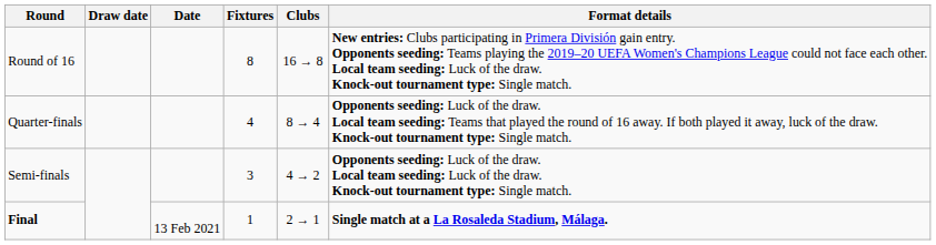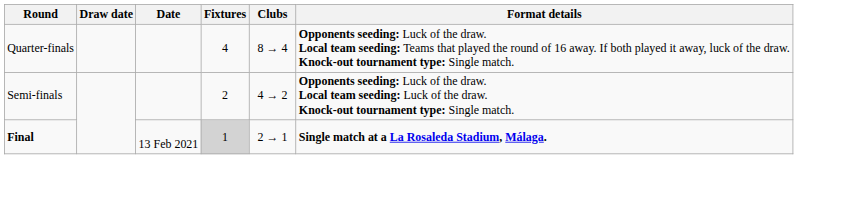 <table class="wikitable" style="font-size:90%">
 <tr>
 <th>Round</th>
 <th>Draw date</th>
 <th>Date</th>
 <th>Fixtures</th>
 <th width=50>Clubs</th>
 <th>Format details</th>
-</tr>
-<tr>
-<td>Round of 16</td>
-<td style="text-align:left;"></td>
-<td style="text-align:left;"></td>
-<td style="text-align:center;">8</td>
-<td style="text-align:center;">16 → 8</td>
-<td><strong>New entries:</strong> Clubs participating in <a href='#'>Primera División</a> gain entry.<br><strong>Opponents seeding:</strong> Teams playing the <a href='#'>2019–20 UEFA Women's Champions League</a> could not face each other.<br><strong>Local team seeding:</strong> Luck of the draw.<br><strong>Knock-out tournament type:</strong> Single match.</td>
 </tr>
 <tr>
 <td>Quarter-finals</td>
 <td style="text-align:left;"></td>
 <td style="text-align:left;"></td>
 <td style="text-align:center;">4</td>
 <td style="text-align:center;">8 → 4</td>
 <td><strong>Opponents seeding:</strong> Luck of the draw.<br><strong>Local team seeding:</strong> Teams that played the round of 16 away. If both played it away, luck of the draw.<br><strong>Knock-out tournament type:</strong> Single match.</td>
 </tr>
 <tr>
 <td>Semi-finals</td>
 <td rowspan=2 style="text-align:left;"></td>
 <td style="text-align:left;"><br></td>
-<td style="text-align:center;">3</td>
+<td style="text-align:center;">2</td>
 <td style="text-align:center;">4 → 2</td>
 <td><strong>Opponents seeding:</strong> Luck of the draw.<br><strong>Local team seeding:</strong> Luck of the draw.<br><strong>Knock-out tournament type:</strong> Single match.</td>
 </tr>
 <tr>
 <td><strong>Final</strong></td>
 <td style="text-align:left;"><br>13 Feb 2021</td>
-<td style="text-align:center;">1</td>
+<td style="background: lightgrey; text-align:center;">1</td>
 <td style="text-align:center;">2 → 1</td>
 <td><strong>Single match at a <a href='#'>La Rosaleda Stadium</a>, <a href='#'>Málaga</a>.</strong></td>
 </tr>
 </table>
